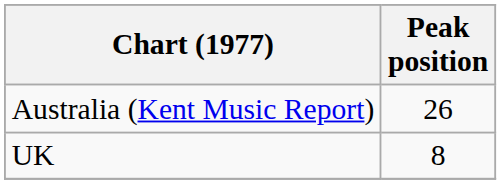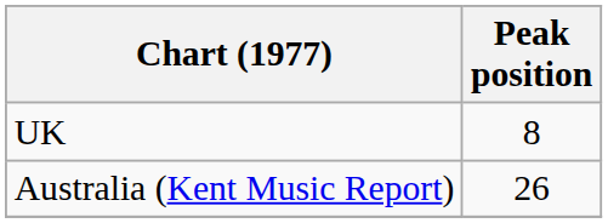 <table class="wikitable">
 <tr>
 <th align="left">Chart (1977)</th>
 <th align="left">Peak<br>position</th>
 </tr>
 <tr>
+<td>UK</td>
+<td style="text-align:center;">8</td>
+</tr>
+<tr>
 <td>Australia (<a href='#'>Kent Music Report</a>)</td>
 <td style="text-align:center;">26</td>
 </tr>
 <tr>
-<td>UK</td>
-<td style="text-align:center;">8</td>
-</tr>
-<tr>
 </tr>
 </table>
